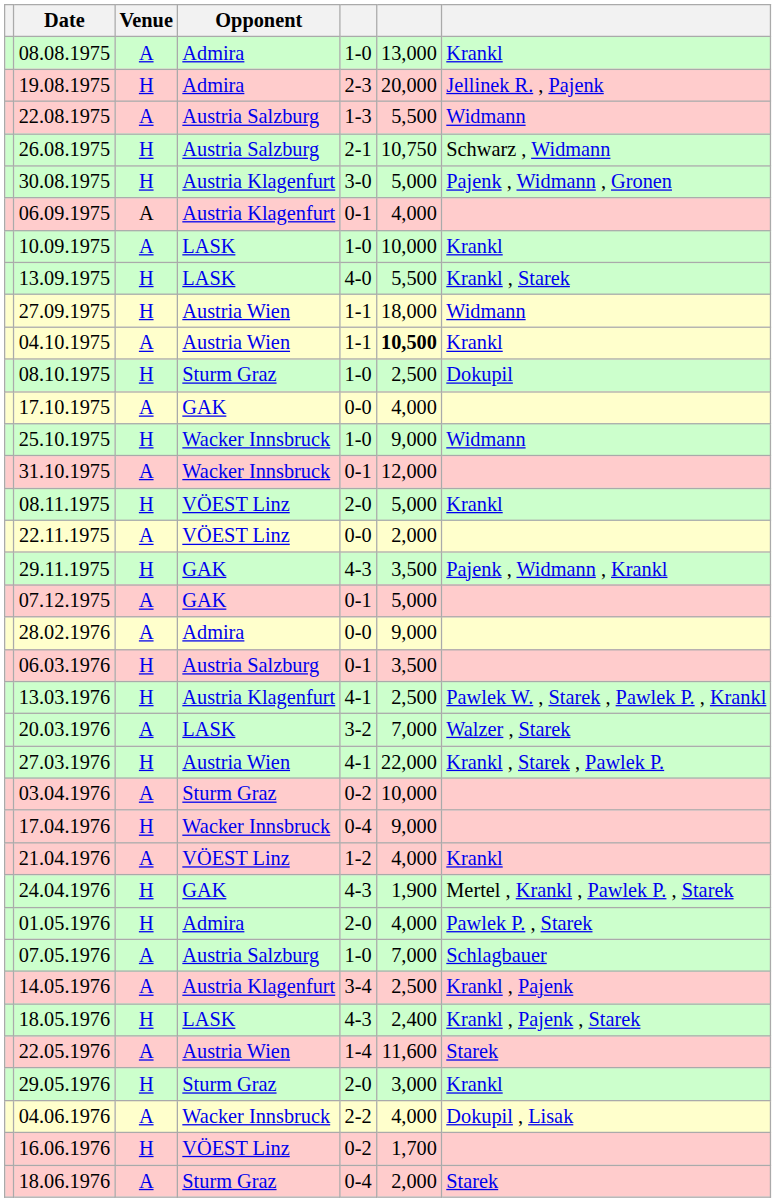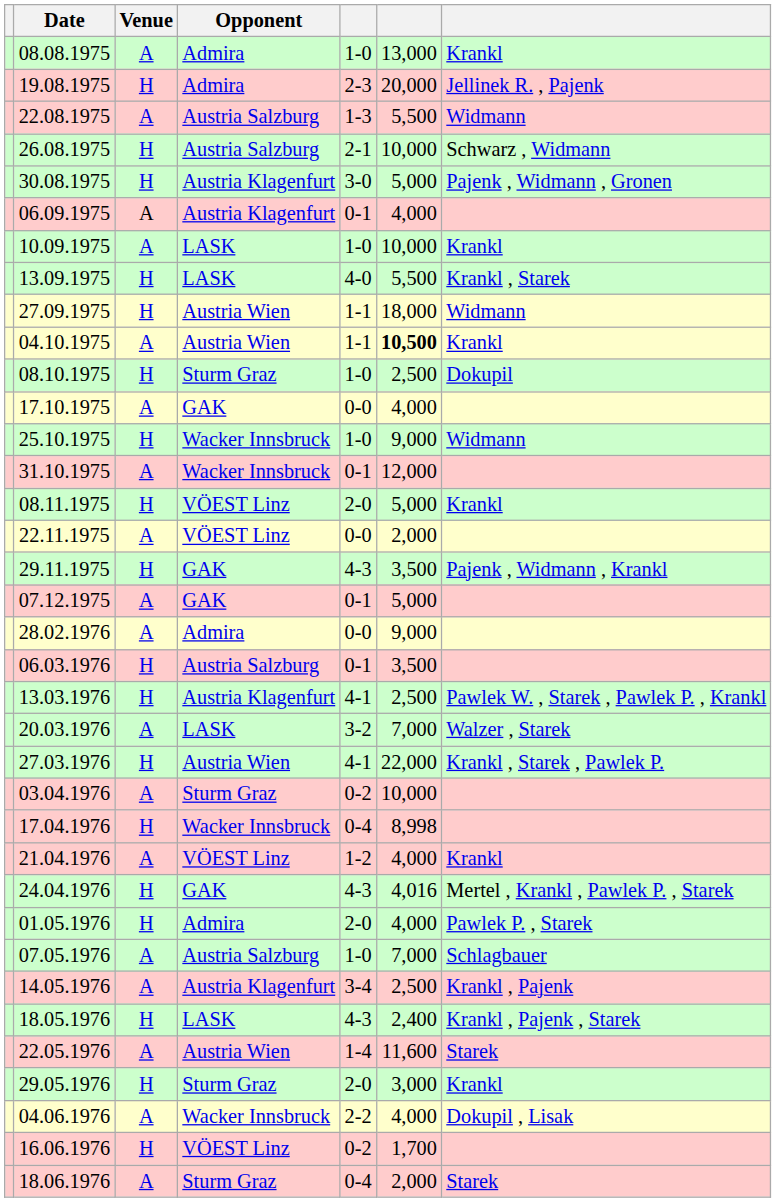 <table class="wikitable" Style="text-align: center">
 <tr>
 <th></th>
 <th>Date</th>
 <th>Venue</th>
 <th>Opponent</th>
 <th></th>
 <th></th>
 <th></th>
 </tr>
 <tr style="background:#cfc">
 <td></td>
 <td>08.08.1975</td>
 <td><a href='#'>A</a></td>
 <td align="left"><a href='#'>Admira</a></td>
 <td>1-0</td>
 <td align="right">13,000</td>
 <td align="left"><a href='#'>Krankl</a> </td>
 </tr>
 <tr style="background:#fcc">
 <td></td>
 <td>19.08.1975</td>
 <td><a href='#'>H</a></td>
 <td align="left"><a href='#'>Admira</a></td>
 <td>2-3</td>
 <td align="right">20,000</td>
 <td align="left"><a href='#'>Jellinek R.</a> , <a href='#'>Pajenk</a> </td>
 </tr>
 <tr style="background:#fcc">
 <td></td>
 <td>22.08.1975</td>
 <td><a href='#'>A</a></td>
 <td align="left"><a href='#'>Austria Salzburg</a></td>
 <td>1-3</td>
 <td align="right">5,500</td>
 <td align="left"><a href='#'>Widmann</a> </td>
 </tr>
 <tr style="background:#cfc">
 <td></td>
 <td>26.08.1975</td>
 <td><a href='#'>H</a></td>
 <td align="left"><a href='#'>Austria Salzburg</a></td>
 <td>2-1</td>
-<td align="right">10,750</td>
+<td align="right">10,000</td>
 <td align="left">Schwarz , <a href='#'>Widmann</a> </td>
 </tr>
 <tr style="background:#cfc">
 <td></td>
 <td>30.08.1975</td>
 <td><a href='#'>H</a></td>
 <td align="left"><a href='#'>Austria Klagenfurt</a></td>
 <td>3-0</td>
 <td align="right">5,000</td>
 <td align="left"><a href='#'>Pajenk</a> , <a href='#'>Widmann</a> , <a href='#'>Gronen</a> </td>
 </tr>
 <tr style="background:#fcc">
 <td></td>
 <td>06.09.1975</td>
 <td>A</td>
 <td align="left"><a href='#'>Austria Klagenfurt</a></td>
 <td>0-1</td>
 <td align="right">4,000</td>
 <td align="left"></td>
 </tr>
 <tr style="background:#cfc">
 <td></td>
 <td>10.09.1975</td>
 <td><a href='#'>A</a></td>
 <td align="left"><a href='#'>LASK</a></td>
 <td>1-0</td>
 <td align="right">10,000</td>
 <td align="left"><a href='#'>Krankl</a> </td>
 </tr>
 <tr style="background:#cfc">
 <td></td>
 <td>13.09.1975</td>
 <td><a href='#'>H</a></td>
 <td align="left"><a href='#'>LASK</a></td>
 <td>4-0</td>
 <td align="right">5,500</td>
 <td align="left"><a href='#'>Krankl</a>   , <a href='#'>Starek</a> </td>
 </tr>
 <tr style="background:#ffc">
 <td></td>
 <td>27.09.1975</td>
 <td><a href='#'>H</a></td>
 <td align="left"><a href='#'>Austria Wien</a></td>
 <td>1-1</td>
 <td align="right">18,000</td>
 <td align="left"><a href='#'>Widmann</a> </td>
 </tr>
 <tr style="background:#ffc">
 <td></td>
 <td>04.10.1975</td>
 <td><a href='#'>A</a></td>
 <td align="left"><a href='#'>Austria Wien</a></td>
 <td>1-1</td>
 <td align="right"><strong>10,500</strong></td>
 <td align="left"><a href='#'>Krankl</a> </td>
 </tr>
 <tr style="background:#cfc">
 <td></td>
 <td>08.10.1975</td>
 <td><a href='#'>H</a></td>
 <td align="left"><a href='#'>Sturm Graz</a></td>
 <td>1-0</td>
 <td align="right">2,500</td>
 <td align="left"><a href='#'>Dokupil</a> </td>
 </tr>
 <tr style="background:#ffc">
 <td></td>
 <td>17.10.1975</td>
 <td><a href='#'>A</a></td>
 <td align="left"><a href='#'>GAK</a></td>
 <td>0-0</td>
 <td align="right">4,000</td>
 <td align="left"></td>
 </tr>
 <tr style="background:#cfc">
 <td></td>
 <td>25.10.1975</td>
 <td><a href='#'>H</a></td>
 <td align="left"><a href='#'>Wacker Innsbruck</a></td>
 <td>1-0</td>
 <td align="right">9,000</td>
 <td align="left"><a href='#'>Widmann</a> </td>
 </tr>
 <tr style="background:#fcc">
 <td></td>
 <td>31.10.1975</td>
 <td><a href='#'>A</a></td>
 <td align="left"><a href='#'>Wacker Innsbruck</a></td>
 <td>0-1</td>
 <td align="right">12,000</td>
 <td align="left"></td>
 </tr>
 <tr style="background:#cfc">
 <td></td>
 <td>08.11.1975</td>
 <td><a href='#'>H</a></td>
 <td align="left"><a href='#'>VÖEST Linz</a></td>
 <td>2-0</td>
 <td align="right">5,000</td>
 <td align="left"><a href='#'>Krankl</a>  </td>
 </tr>
 <tr style="background:#ffc">
 <td></td>
 <td>22.11.1975</td>
 <td><a href='#'>A</a></td>
 <td align="left"><a href='#'>VÖEST Linz</a></td>
 <td>0-0</td>
 <td align="right">2,000</td>
 <td align="left"></td>
 </tr>
 <tr style="background:#cfc">
 <td></td>
 <td>29.11.1975</td>
 <td><a href='#'>H</a></td>
 <td align="left"><a href='#'>GAK</a></td>
 <td>4-3</td>
 <td align="right">3,500</td>
 <td align="left"><a href='#'>Pajenk</a> , <a href='#'>Widmann</a> , <a href='#'>Krankl</a>  </td>
 </tr>
 <tr style="background:#fcc">
 <td></td>
 <td>07.12.1975</td>
 <td><a href='#'>A</a></td>
 <td align="left"><a href='#'>GAK</a></td>
 <td>0-1</td>
 <td align="right">5,000</td>
 <td align="left"></td>
 </tr>
 <tr style="background:#ffc">
 <td></td>
 <td>28.02.1976</td>
 <td><a href='#'>A</a></td>
 <td align="left"><a href='#'>Admira</a></td>
 <td>0-0</td>
 <td align="right">9,000</td>
 <td align="left"></td>
 </tr>
 <tr style="background:#fcc">
 <td></td>
 <td>06.03.1976</td>
 <td><a href='#'>H</a></td>
 <td align="left"><a href='#'>Austria Salzburg</a></td>
 <td>0-1</td>
 <td align="right">3,500</td>
 <td align="left"></td>
 </tr>
 <tr style="background:#cfc">
 <td></td>
 <td>13.03.1976</td>
 <td><a href='#'>H</a></td>
 <td align="left"><a href='#'>Austria Klagenfurt</a></td>
 <td>4-1</td>
 <td align="right">2,500</td>
 <td align="left"><a href='#'>Pawlek W.</a> , <a href='#'>Starek</a> , <a href='#'>Pawlek P.</a> , <a href='#'>Krankl</a> </td>
 </tr>
 <tr style="background:#cfc">
 <td></td>
 <td>20.03.1976</td>
 <td><a href='#'>A</a></td>
 <td align="left"><a href='#'>LASK</a></td>
 <td>3-2</td>
 <td align="right">7,000</td>
 <td align="left"><a href='#'>Walzer</a> , <a href='#'>Starek</a>  </td>
 </tr>
 <tr style="background:#cfc">
 <td></td>
 <td>27.03.1976</td>
 <td><a href='#'>H</a></td>
 <td align="left"><a href='#'>Austria Wien</a></td>
 <td>4-1</td>
 <td align="right">22,000</td>
 <td align="left"><a href='#'>Krankl</a>  , <a href='#'>Starek</a> , <a href='#'>Pawlek P.</a> </td>
 </tr>
 <tr style="background:#fcc">
 <td></td>
 <td>03.04.1976</td>
 <td><a href='#'>A</a></td>
 <td align="left"><a href='#'>Sturm Graz</a></td>
 <td>0-2</td>
 <td align="right">10,000</td>
 <td align="left"></td>
 </tr>
 <tr style="background:#fcc">
 <td></td>
 <td>17.04.1976</td>
 <td><a href='#'>H</a></td>
 <td align="left"><a href='#'>Wacker Innsbruck</a></td>
 <td>0-4</td>
-<td align="right">9,000</td>
+<td align="right">8,998</td>
 <td align="left"></td>
 </tr>
 <tr style="background:#fcc">
 <td></td>
 <td>21.04.1976</td>
 <td><a href='#'>A</a></td>
 <td align="left"><a href='#'>VÖEST Linz</a></td>
 <td>1-2</td>
 <td align="right">4,000</td>
 <td align="left"><a href='#'>Krankl</a> </td>
 </tr>
 <tr style="background:#cfc">
 <td></td>
 <td>24.04.1976</td>
 <td><a href='#'>H</a></td>
 <td align="left"><a href='#'>GAK</a></td>
 <td>4-3</td>
-<td align="right">1,900</td>
+<td align="right">4,016</td>
 <td align="left">Mertel , <a href='#'>Krankl</a> , <a href='#'>Pawlek P.</a> , <a href='#'>Starek</a> </td>
 </tr>
 <tr style="background:#cfc">
 <td></td>
 <td>01.05.1976</td>
 <td><a href='#'>H</a></td>
 <td align="left"><a href='#'>Admira</a></td>
 <td>2-0</td>
 <td align="right">4,000</td>
 <td align="left"><a href='#'>Pawlek P.</a> , <a href='#'>Starek</a> </td>
 </tr>
 <tr style="background:#cfc">
 <td></td>
 <td>07.05.1976</td>
 <td><a href='#'>A</a></td>
 <td align="left"><a href='#'>Austria Salzburg</a></td>
 <td>1-0</td>
 <td align="right">7,000</td>
 <td align="left"><a href='#'>Schlagbauer</a> </td>
 </tr>
 <tr style="background:#fcc">
 <td></td>
 <td>14.05.1976</td>
 <td><a href='#'>A</a></td>
 <td align="left"><a href='#'>Austria Klagenfurt</a></td>
 <td>3-4</td>
 <td align="right">2,500</td>
 <td align="left"><a href='#'>Krankl</a>  , <a href='#'>Pajenk</a> </td>
 </tr>
 <tr style="background:#cfc">
 <td></td>
 <td>18.05.1976</td>
 <td><a href='#'>H</a></td>
 <td align="left"><a href='#'>LASK</a></td>
 <td>4-3</td>
 <td align="right">2,400</td>
 <td align="left"><a href='#'>Krankl</a> , <a href='#'>Pajenk</a>  , <a href='#'>Starek</a> </td>
 </tr>
 <tr style="background:#fcc">
 <td></td>
 <td>22.05.1976</td>
 <td><a href='#'>A</a></td>
 <td align="left"><a href='#'>Austria Wien</a></td>
 <td>1-4</td>
 <td align="right">11,600</td>
 <td align="left"><a href='#'>Starek</a> </td>
 </tr>
 <tr style="background:#cfc">
 <td></td>
 <td>29.05.1976</td>
 <td><a href='#'>H</a></td>
 <td align="left"><a href='#'>Sturm Graz</a></td>
 <td>2-0</td>
 <td align="right">3,000</td>
 <td align="left"><a href='#'>Krankl</a>  </td>
 </tr>
 <tr style="background:#ffc">
 <td></td>
 <td>04.06.1976</td>
 <td><a href='#'>A</a></td>
 <td align="left"><a href='#'>Wacker Innsbruck</a></td>
 <td>2-2</td>
 <td align="right">4,000</td>
 <td align="left"><a href='#'>Dokupil</a> , <a href='#'>Lisak</a> </td>
 </tr>
 <tr style="background:#fcc">
 <td></td>
 <td>16.06.1976</td>
 <td><a href='#'>H</a></td>
 <td align="left"><a href='#'>VÖEST Linz</a></td>
 <td>0-2</td>
 <td align="right">1,700</td>
 <td align="left"></td>
 </tr>
 <tr style="background:#fcc">
 <td></td>
 <td>18.06.1976</td>
 <td><a href='#'>A</a></td>
 <td align="left"><a href='#'>Sturm Graz</a></td>
 <td>0-4</td>
 <td align="right">2,000</td>
 <td align="left"><a href='#'>Starek</a> </td>
 </tr>
 </table>
